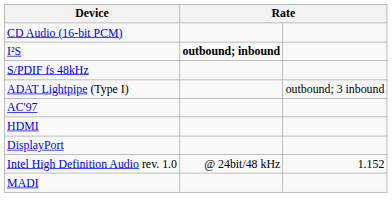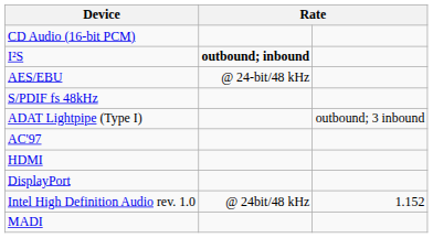 <table class="wikitable sortable">
 <tr>
 <th>Device</th>
 <th colspan=2>Rate</th>
 </tr>
 <tr>
 <td><a href='#'>CD Audio (16-bit PCM)</a></td>
 <td align=right><strong></strong></td>
 <td align=right></td>
 </tr>
 <tr>
 <td><a href='#'>I²S</a></td>
 <td align=right><strong> outbound;  inbound</strong></td>
+<td align=right></td>
+</tr>
+<tr>
+<td><a href='#'>AES/EBU</a></td>
+<td align=right><strong></strong> @ 24-bit/48 kHz</td>
 <td align=right></td>
 </tr>
 <tr>
 <td><a href='#'>S/PDIF fs 48kHz</a></td>
 <td align=right><strong></strong></td>
 <td align=right></td>
 </tr>
 <tr>
 <td><a href='#'>ADAT Lightpipe</a> (Type I)</td>
 <td align=right><strong></strong></td>
 <td align=right> outbound; 3  inbound</td>
 </tr>
 <tr>
 <td><a href='#'>AC'97</a></td>
 <td align=right><strong></strong></td>
 <td align=right></td>
 </tr>
 <tr>
 <td><a href='#'>HDMI</a></td>
 <td align=right><strong></strong></td>
 <td align=right></td>
 </tr>
 <tr>
 <td><a href='#'>DisplayPort</a></td>
 <td align=right><strong></strong></td>
 <td align=right></td>
 </tr>
 <tr>
 <td><a href='#'>Intel High Definition Audio</a> rev. 1.0</td>
 <td align=right><strong></strong> @ 24bit/48 kHz</td>
 <td align=right>1.152 </td>
 </tr>
 <tr>
 <td><a href='#'>MADI</a></td>
 <td align=right><strong></strong></td>
 <td align=right></td>
 </tr>
 </table>
